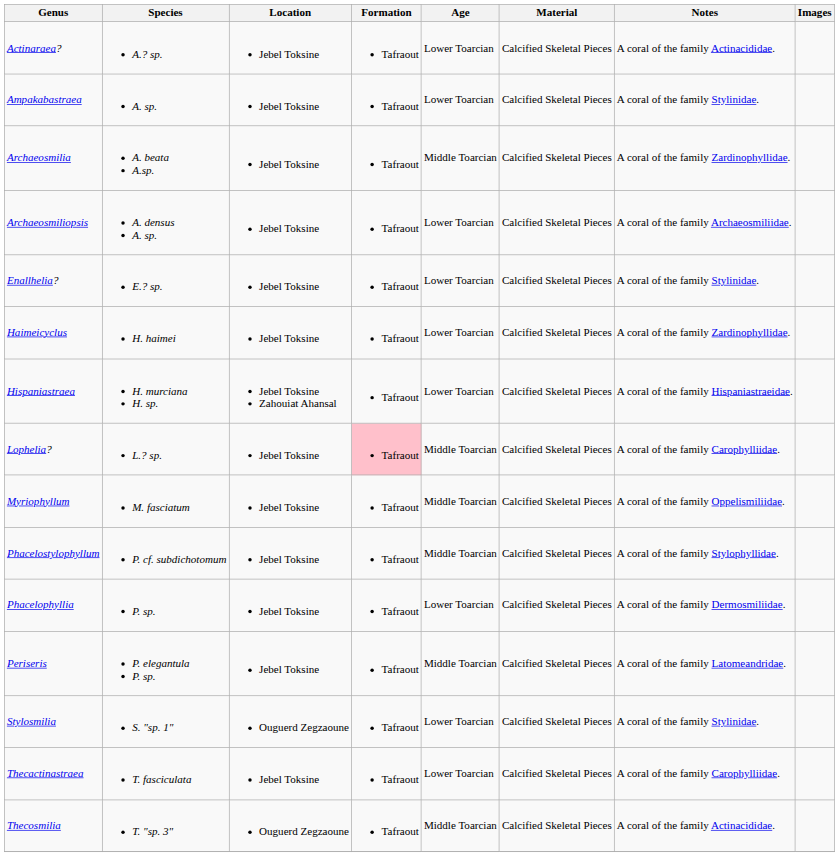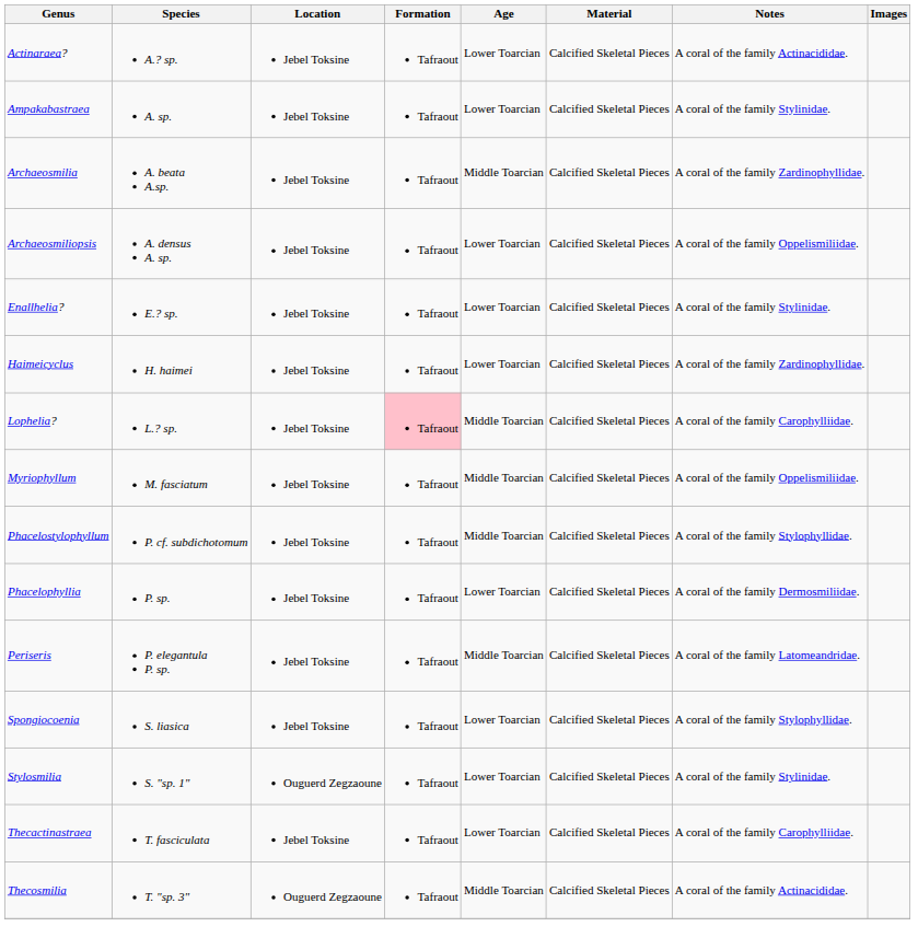 <table class="wikitable">
 <tr>
 <th>Genus</th>
 <th>Species</th>
 <th>Location</th>
 <th>Formation</th>
 <th>Age</th>
 <th>Material</th>
 <th>Notes</th>
 <th>Images</th>
 </tr>
 <tr>
 <td><em><a href='#'>Actinaraea</a>?</em></td>
 <td><br><ul><li><em>A.? sp.</em></li></ul></td>
 <td><br><ul><li>Jebel Toksine</li></ul></td>
 <td><br><ul><li>Tafraout</li></ul></td>
 <td>Lower Toarcian</td>
 <td>Calcified Skeletal Pieces</td>
 <td>A coral of the family <a href='#'>Actinacididae</a>.</td>
 <td></td>
 </tr>
 <tr>
 <td><em><a href='#'>Ampakabastraea</a></em></td>
 <td><br><ul><li><em>A. sp.</em></li></ul></td>
 <td><br><ul><li>Jebel Toksine</li></ul></td>
 <td><br><ul><li>Tafraout</li></ul></td>
 <td>Lower Toarcian</td>
 <td>Calcified Skeletal Pieces</td>
 <td>A coral of the family <a href='#'>Stylinidae</a>.</td>
 <td></td>
 </tr>
 <tr>
 <td><em><a href='#'>Archaeosmilia</a></em></td>
 <td><br><ul><li><em>A. beata</em></li><li><em>A.sp.</em></li></ul></td>
 <td><br><ul><li>Jebel Toksine</li></ul></td>
 <td><br><ul><li>Tafraout</li></ul></td>
 <td>Middle Toarcian</td>
 <td>Calcified Skeletal Pieces</td>
 <td>A coral of the family <a href='#'>Zardinophyllidae</a>.</td>
 <td></td>
 </tr>
 <tr>
 <td><em><a href='#'>Archaeosmiliopsis</a></em></td>
 <td><br><ul><li><em>A. densus</em></li><li><em>A. sp.</em></li></ul></td>
 <td><br><ul><li>Jebel Toksine</li></ul></td>
 <td><br><ul><li>Tafraout</li></ul></td>
 <td>Lower Toarcian</td>
 <td>Calcified Skeletal Pieces</td>
-<td>A coral of the family <a href='#'>Archaeosmiliidae</a>.</td>
+<td>A coral of the family <a href='#'>Oppelismiliidae</a>.</td>
 <td></td>
 </tr>
 <tr>
 <td><em><a href='#'>Enallhelia</a>?</em></td>
 <td><br><ul><li><em>E.? sp.</em></li></ul></td>
 <td><br><ul><li>Jebel Toksine</li></ul></td>
 <td><br><ul><li>Tafraout</li></ul></td>
 <td>Lower Toarcian</td>
 <td>Calcified Skeletal Pieces</td>
 <td>A coral of the family <a href='#'>Stylinidae</a>.</td>
 <td></td>
 </tr>
 <tr>
 <td><em><a href='#'>Haimeicyclus</a></em></td>
 <td><br><ul><li><em>H. haimei</em></li></ul></td>
 <td><br><ul><li>Jebel Toksine</li></ul></td>
 <td><br><ul><li>Tafraout</li></ul></td>
 <td>Lower Toarcian</td>
 <td>Calcified Skeletal Pieces</td>
 <td>A coral of the family <a href='#'>Zardinophyllidae</a>.</td>
-<td></td>
-</tr>
-<tr>
-<td><em><a href='#'>Hispaniastraea</a></em></td>
-<td><br><ul><li><em>H. murciana</em></li><li><em>H. sp.</em></li></ul></td>
-<td><br><ul><li>Jebel Toksine</li><li>Zahouiat Ahansal</li></ul></td>
-<td><br><ul><li>Tafraout</li></ul></td>
-<td>Lower Toarcian</td>
-<td>Calcified Skeletal Pieces</td>
-<td>A coral of the family <a href='#'>Hispaniastraeidae</a>.</td>
 <td></td>
 </tr>
 <tr>
 <td><em><a href='#'>Lophelia</a>?</em></td>
 <td><br><ul><li><em>L.? sp.</em></li></ul></td>
 <td><br><ul><li>Jebel Toksine</li></ul></td>
 <td style="background: pink;"><br><ul><li>Tafraout</li></ul></td>
 <td>Middle Toarcian</td>
 <td>Calcified Skeletal Pieces</td>
 <td>A coral of the family <a href='#'>Carophylliidae</a>.</td>
 <td></td>
 </tr>
 <tr>
 <td><em><a href='#'>Myriophyllum</a></em></td>
 <td><br><ul><li><em>M. fasciatum</em></li></ul></td>
 <td><br><ul><li>Jebel Toksine</li></ul></td>
 <td><br><ul><li>Tafraout</li></ul></td>
 <td>Middle Toarcian</td>
 <td>Calcified Skeletal Pieces</td>
 <td>A coral of the family <a href='#'>Oppelismiliidae</a>.</td>
 <td></td>
 </tr>
 <tr>
 <td><em><a href='#'>Phacelostylophyllum</a></em></td>
 <td><br><ul><li><em>P. cf. subdichotomum</em></li></ul></td>
 <td><br><ul><li>Jebel Toksine</li></ul></td>
 <td><br><ul><li>Tafraout</li></ul></td>
 <td>Middle Toarcian</td>
 <td>Calcified Skeletal Pieces</td>
 <td>A coral of the family <a href='#'>Stylophyllidae</a>.</td>
 <td></td>
 </tr>
 <tr>
 <td><em><a href='#'>Phacelophyllia</a></em></td>
 <td><br><ul><li><em>P. sp.</em></li></ul></td>
 <td><br><ul><li>Jebel Toksine</li></ul></td>
 <td><br><ul><li>Tafraout</li></ul></td>
 <td>Lower Toarcian</td>
 <td>Calcified Skeletal Pieces</td>
 <td>A coral of the family <a href='#'>Dermosmiliidae</a>.</td>
 <td></td>
 </tr>
 <tr>
 <td><em><a href='#'>Periseris</a></em></td>
 <td><br><ul><li><em>P. elegantula</em></li><li><em>P. sp.</em></li></ul></td>
 <td><br><ul><li>Jebel Toksine</li></ul></td>
 <td><br><ul><li>Tafraout</li></ul></td>
 <td>Middle Toarcian</td>
 <td>Calcified Skeletal Pieces</td>
 <td>A coral of the family <a href='#'>Latomeandridae</a>.</td>
 <td></td>
 </tr>
 <tr>
+<td><em><a href='#'>Spongiocoenia</a></em></td>
+<td><br><ul><li><em>S. liasica</em></li></ul></td>
+<td><br><ul><li>Jebel Toksine</li></ul></td>
+<td><br><ul><li>Tafraout</li></ul></td>
+<td>Lower Toarcian</td>
+<td>Calcified Skeletal Pieces</td>
+<td>A coral of the family <a href='#'>Stylophyllidae</a>.</td>
+<td></td>
+</tr>
+<tr>
 <td><em><a href='#'>Stylosmilia</a></em></td>
 <td><br><ul><li><em>S. "sp. 1"</em></li></ul></td>
 <td><br><ul><li>Ouguerd Zegzaoune</li></ul></td>
 <td><br><ul><li>Tafraout</li></ul></td>
 <td>Lower Toarcian</td>
 <td>Calcified Skeletal Pieces</td>
 <td>A coral of the family <a href='#'>Stylinidae</a>.</td>
 <td></td>
 </tr>
 <tr>
 <td><em><a href='#'>Thecactinastraea</a></em></td>
 <td><br><ul><li><em>T. fasciculata</em></li></ul></td>
 <td><br><ul><li>Jebel Toksine</li></ul></td>
 <td><br><ul><li>Tafraout</li></ul></td>
 <td>Lower Toarcian</td>
 <td>Calcified Skeletal Pieces</td>
 <td>A coral of the family <a href='#'>Carophylliidae</a>.</td>
 <td></td>
 </tr>
 <tr>
 <td><em><a href='#'>Thecosmilia</a></em></td>
 <td><br><ul><li><em>T. "sp. 3"</em></li></ul></td>
 <td><br><ul><li>Ouguerd Zegzaoune</li></ul></td>
 <td><br><ul><li>Tafraout</li></ul></td>
 <td>Middle Toarcian</td>
 <td>Calcified Skeletal Pieces</td>
 <td>A coral of the family <a href='#'>Actinacididae</a>.</td>
 <td></td>
 </tr>
 <tr>
 </tr>
 </table>
